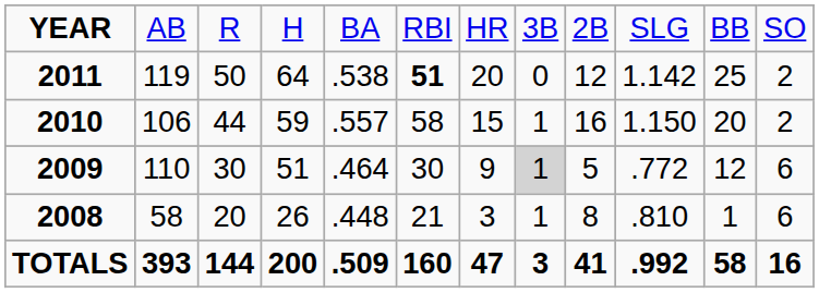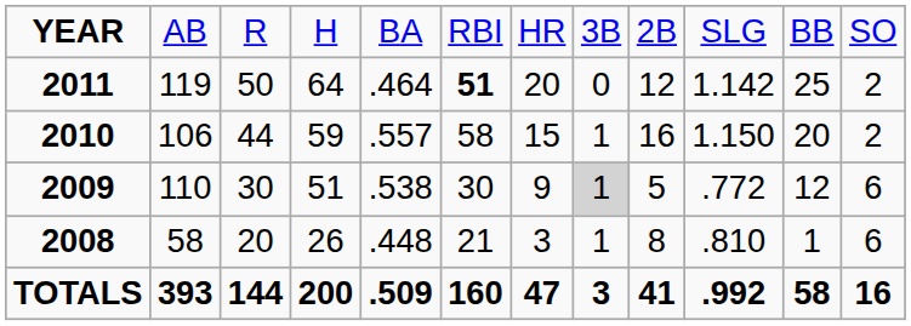 <table class="sortable wikitable" style="text-align:center;">
 <tr>
 <td><strong>YEAR</strong></td>
 <td><a href='#'>AB</a></td>
 <td><a href='#'>R</a></td>
 <td><a href='#'>H</a></td>
 <td><a href='#'>BA</a></td>
 <td><a href='#'>RBI</a></td>
 <td><a href='#'>HR</a></td>
 <td><a href='#'>3B</a></td>
 <td><a href='#'>2B</a></td>
 <td><a href='#'>SLG</a></td>
 <td><a href='#'>BB</a></td>
 <td><a href='#'>SO</a></td>
 </tr>
 <tr>
 <td><strong>2011</strong></td>
 <td>119</td>
 <td>50</td>
 <td>64</td>
-<td>.538</td>
+<td>.464</td>
 <td><strong>51</strong></td>
 <td>20</td>
 <td>0</td>
 <td>12</td>
 <td>1.142</td>
 <td>25</td>
 <td>2</td>
 </tr>
 <tr>
 <td><strong>2010</strong></td>
 <td>106</td>
 <td>44</td>
 <td>59</td>
 <td>.557</td>
 <td>58</td>
 <td>15</td>
 <td>1</td>
 <td>16</td>
 <td>1.150</td>
 <td>20</td>
 <td>2</td>
 </tr>
 <tr>
 <td><strong>2009</strong></td>
 <td>110</td>
 <td>30</td>
 <td>51</td>
-<td>.464</td>
+<td>.538</td>
 <td>30</td>
 <td>9</td>
 <td style="background: lightgrey;">1</td>
 <td>5</td>
 <td>.772</td>
 <td>12</td>
 <td>6</td>
 </tr>
 <tr>
 <td><strong>2008</strong></td>
 <td>58</td>
 <td>20</td>
 <td>26</td>
 <td>.448</td>
 <td>21</td>
 <td>3</td>
 <td>1</td>
 <td>8</td>
 <td>.810</td>
 <td>1</td>
 <td>6</td>
 </tr>
 <tr>
 <td><strong>TOTALS</strong></td>
 <td><strong>393</strong></td>
 <td><strong>144</strong></td>
 <td><strong>200</strong></td>
 <td><strong>.509</strong></td>
 <td><strong>160</strong></td>
 <td><strong>47</strong></td>
 <td><strong>3</strong></td>
 <td><strong>41</strong></td>
 <td><strong>.992</strong></td>
 <td><strong>58</strong></td>
 <td><strong>16</strong></td>
 </tr>
 </table>
